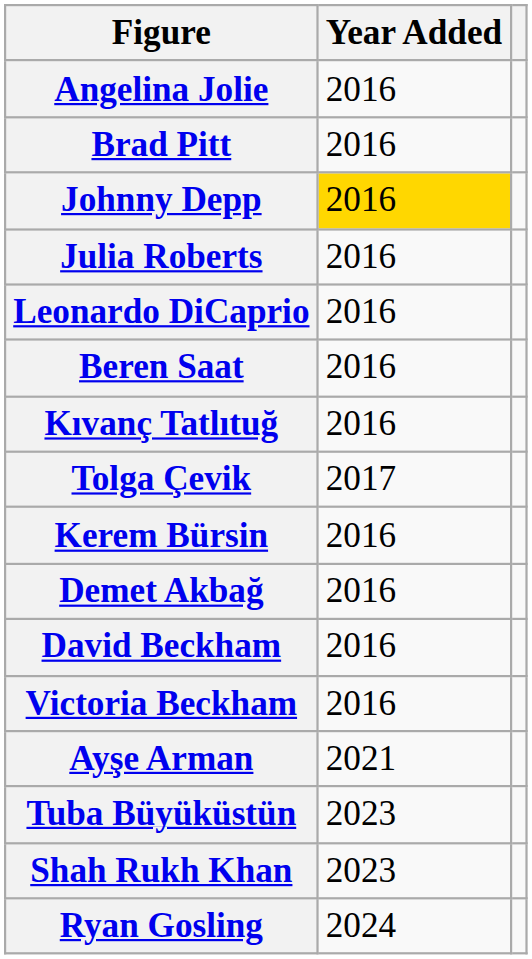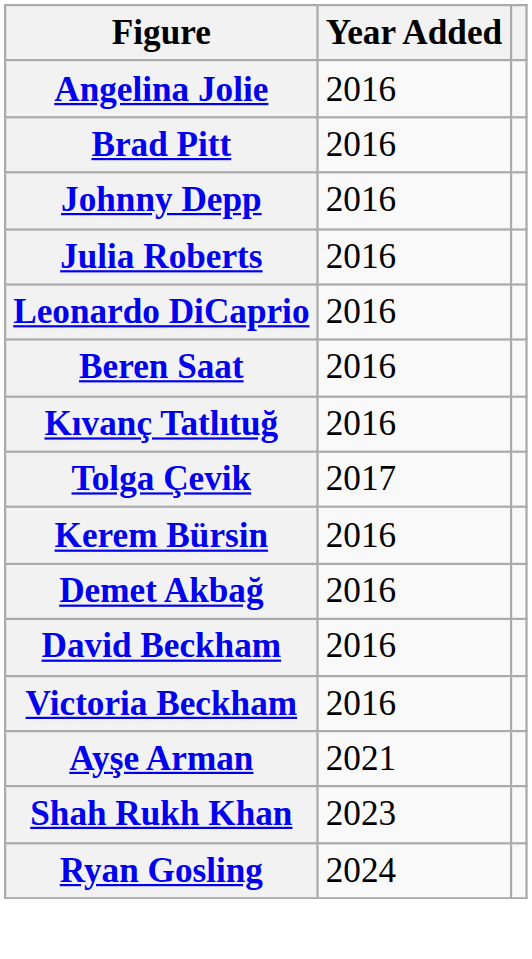 <table class="wikitable sortable plainrowheaders">
 <tr style="text-align:center;">
 <th scope="col">Figure</th>
 <th scope="col">Year Added</th>
 <th scope="col"></th>
 </tr>
 <tr>
 <th scope="row"><a href='#'>Angelina Jolie</a></th>
 <td>2016</td>
 <td style="text-align:center;"></td>
 </tr>
 <tr>
 <th scope="row"><a href='#'>Brad Pitt</a></th>
 <td>2016</td>
 <td style="text-align:center;"></td>
 </tr>
 <tr>
 <th scope="row"><a href='#'>Johnny Depp</a></th>
-<td style="background: gold;">2016</td>
+<td>2016</td>
 <td style="text-align:center;"></td>
 </tr>
 <tr>
 <th scope="row"><a href='#'>Julia Roberts</a></th>
 <td>2016</td>
 <td style="text-align:center;"></td>
 </tr>
 <tr>
 <th scope="row"><a href='#'>Leonardo DiCaprio</a></th>
 <td>2016</td>
 <td style="text-align:center;"></td>
 </tr>
 <tr>
 <th scope="row"><a href='#'>Beren Saat</a></th>
 <td>2016</td>
 <td style="text-align:center;"></td>
 </tr>
 <tr>
 <th scope="row"><a href='#'>Kıvanç Tatlıtuğ</a></th>
 <td>2016</td>
 <td style="text-align:center;"></td>
 </tr>
 <tr>
 <th scope="row"><a href='#'>Tolga Çevik</a></th>
 <td>2017</td>
 <td style="text-align:center;"></td>
 </tr>
 <tr>
 <th scope="row"><a href='#'>Kerem Bürsin</a></th>
 <td>2016</td>
 <td style="text-align:center;"></td>
 </tr>
 <tr>
 <th scope="row"><a href='#'>Demet Akbağ</a></th>
 <td>2016</td>
 <td style="text-align:center;"></td>
 </tr>
 <tr>
 <th scope="row"><a href='#'>David Beckham</a></th>
 <td>2016</td>
 <td style="text-align:center;"></td>
 </tr>
 <tr>
 <th scope="row"><a href='#'>Victoria Beckham</a></th>
 <td>2016</td>
 <td style="text-align:center;"></td>
 </tr>
 <tr>
 <th scope="row"><a href='#'>Ayşe Arman</a></th>
 <td>2021</td>
 <td style="text-align:center;"></td>
 </tr>
 <tr>
-<th scope="row"><a href='#'>Tuba Büyüküstün</a></th>
-<td>2023</td>
-<td style="text-align:center;"></td>
-</tr>
-<tr>
 <th scope="row"><a href='#'>Shah Rukh Khan</a></th>
 <td>2023</td>
 <td style="text-align:center;"></td>
 </tr>
 <tr>
 <th scope="row"><a href='#'>Ryan Gosling</a></th>
 <td>2024</td>
 <td style="text-align:center;"></td>
 </tr>
 </table>
